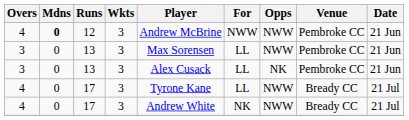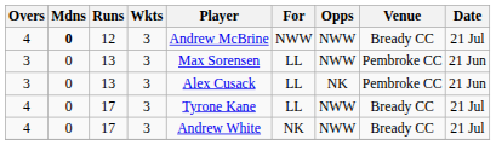 <table class="wikitable" style="text-align:center;">
 <tr>
 <th>Overs</th>
 <th>Mdns</th>
 <th>Runs</th>
 <th>Wkts</th>
 <th>Player</th>
 <th>For</th>
 <th>Opps</th>
 <th>Venue</th>
 <th>Date</th>
 </tr>
 <tr>
 <td>4</td>
 <td><strong>0</strong></td>
 <td>12</td>
 <td>3</td>
 <td><a href='#'>Andrew McBrine</a></td>
 <td>NWW</td>
 <td>NWW</td>
-<td>Pembroke CC</td>
-<td>21 Jun</td>
+<td>Bready CC</td>
+<td>21 Jul</td>
 </tr>
 <tr>
 <td>3</td>
 <td>0</td>
 <td>13</td>
 <td>3</td>
 <td><a href='#'>Max Sorensen</a></td>
 <td>LL</td>
 <td>NWW</td>
 <td>Pembroke CC</td>
 <td>21 Jun</td>
 </tr>
 <tr>
 <td>3</td>
 <td>0</td>
 <td>13</td>
 <td>3</td>
 <td><a href='#'>Alex Cusack</a></td>
 <td>LL</td>
 <td>NK</td>
 <td>Pembroke CC</td>
 <td>21 Jun</td>
 </tr>
 <tr>
 <td>4</td>
 <td>0</td>
 <td>17</td>
 <td>3</td>
 <td><a href='#'>Tyrone Kane</a></td>
 <td>LL</td>
 <td>NWW</td>
 <td>Bready CC</td>
 <td>21 Jul</td>
 </tr>
 <tr>
 <td>4</td>
 <td>0</td>
 <td>17</td>
 <td>3</td>
 <td><a href='#'>Andrew White</a></td>
 <td>NK</td>
 <td>NWW</td>
 <td>Bready CC</td>
 <td>21 Jul</td>
 </tr>
 <tr>
 </tr>
 </table>
